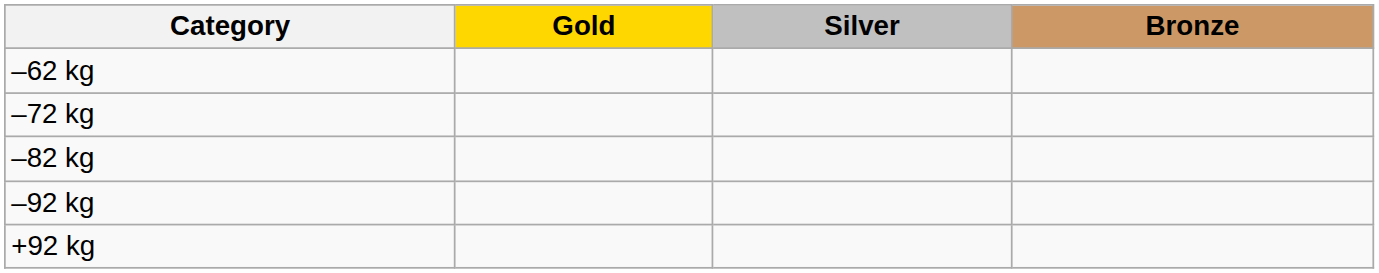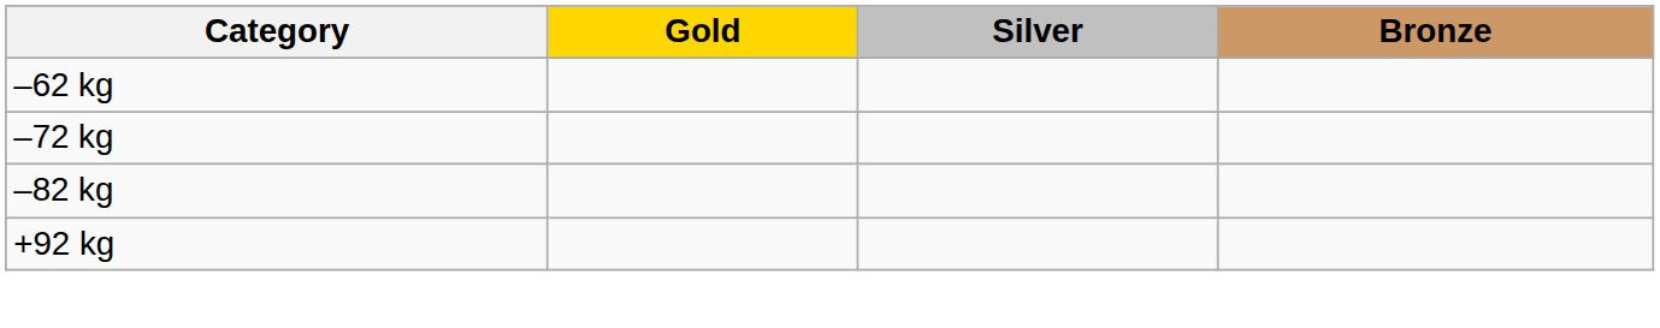 <table class=wikitable width=50%>
 <tr>
 <th>Category</th>
 <th style="background: gold">Gold</th>
 <th style="background: silver">Silver</th>
 <th style="background: #cc9966">Bronze</th>
 </tr>
 <tr>
 <td>–62 kg</td>
 <td></td>
 <td></td>
 <td></td>
 </tr>
 <tr>
 <td>–72 kg</td>
 <td></td>
 <td></td>
 <td></td>
 </tr>
 <tr>
 <td>–82 kg</td>
 <td></td>
 <td></td>
 <td></td>
 </tr>
 <tr>
-<td>–92 kg</td>
-<td></td>
-<td></td>
-<td></td>
-</tr>
-<tr>
 <td>+92 kg</td>
 <td></td>
 <td></td>
 <td></td>
 </tr>
 </table>
